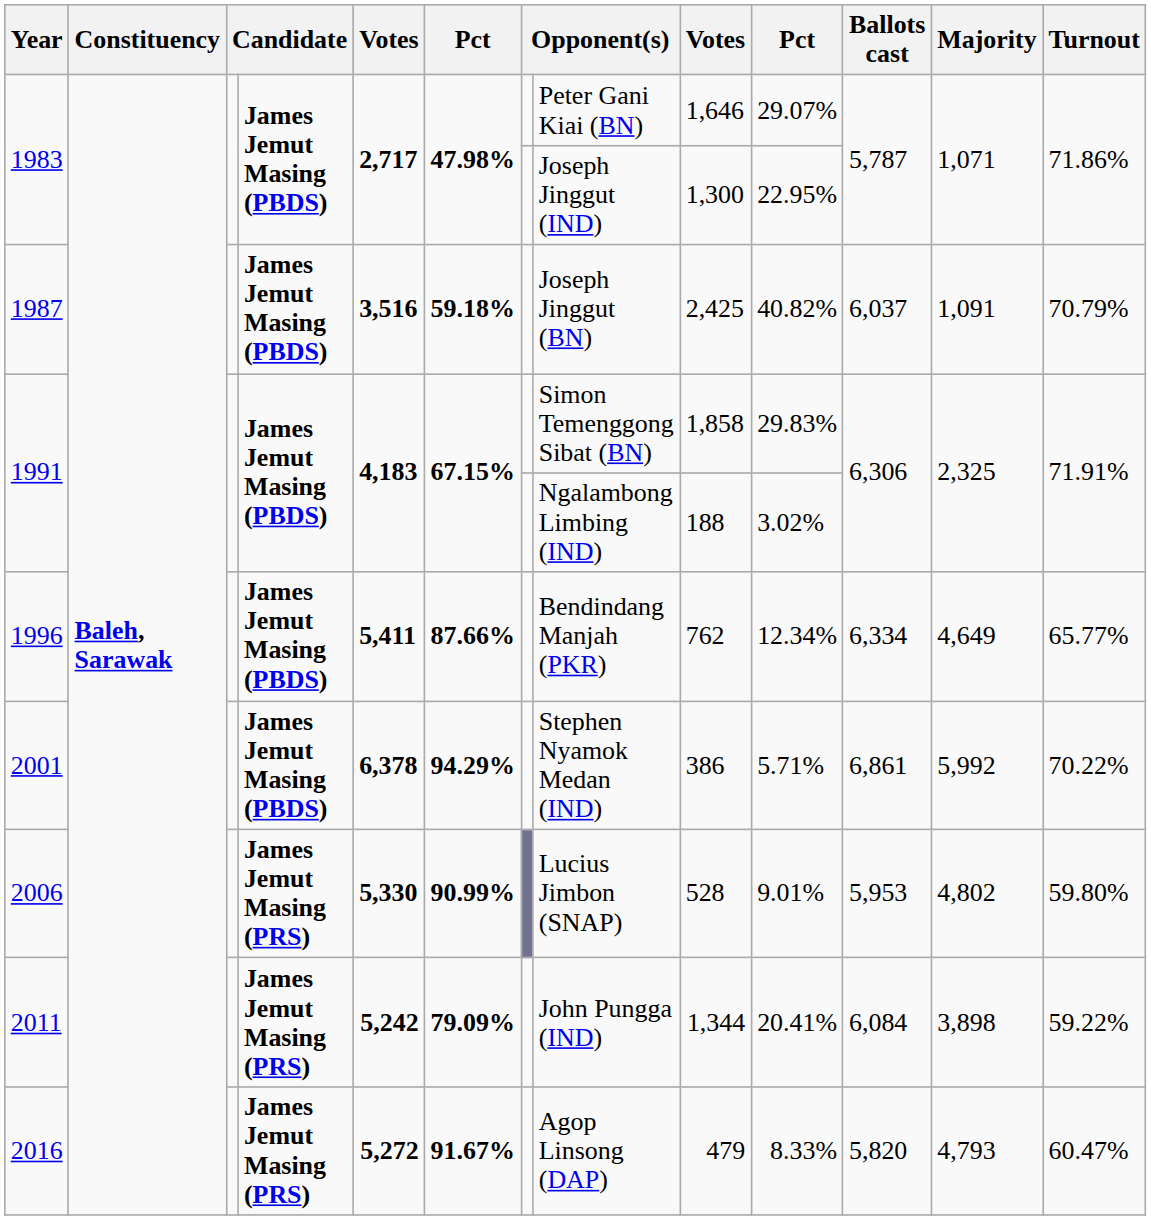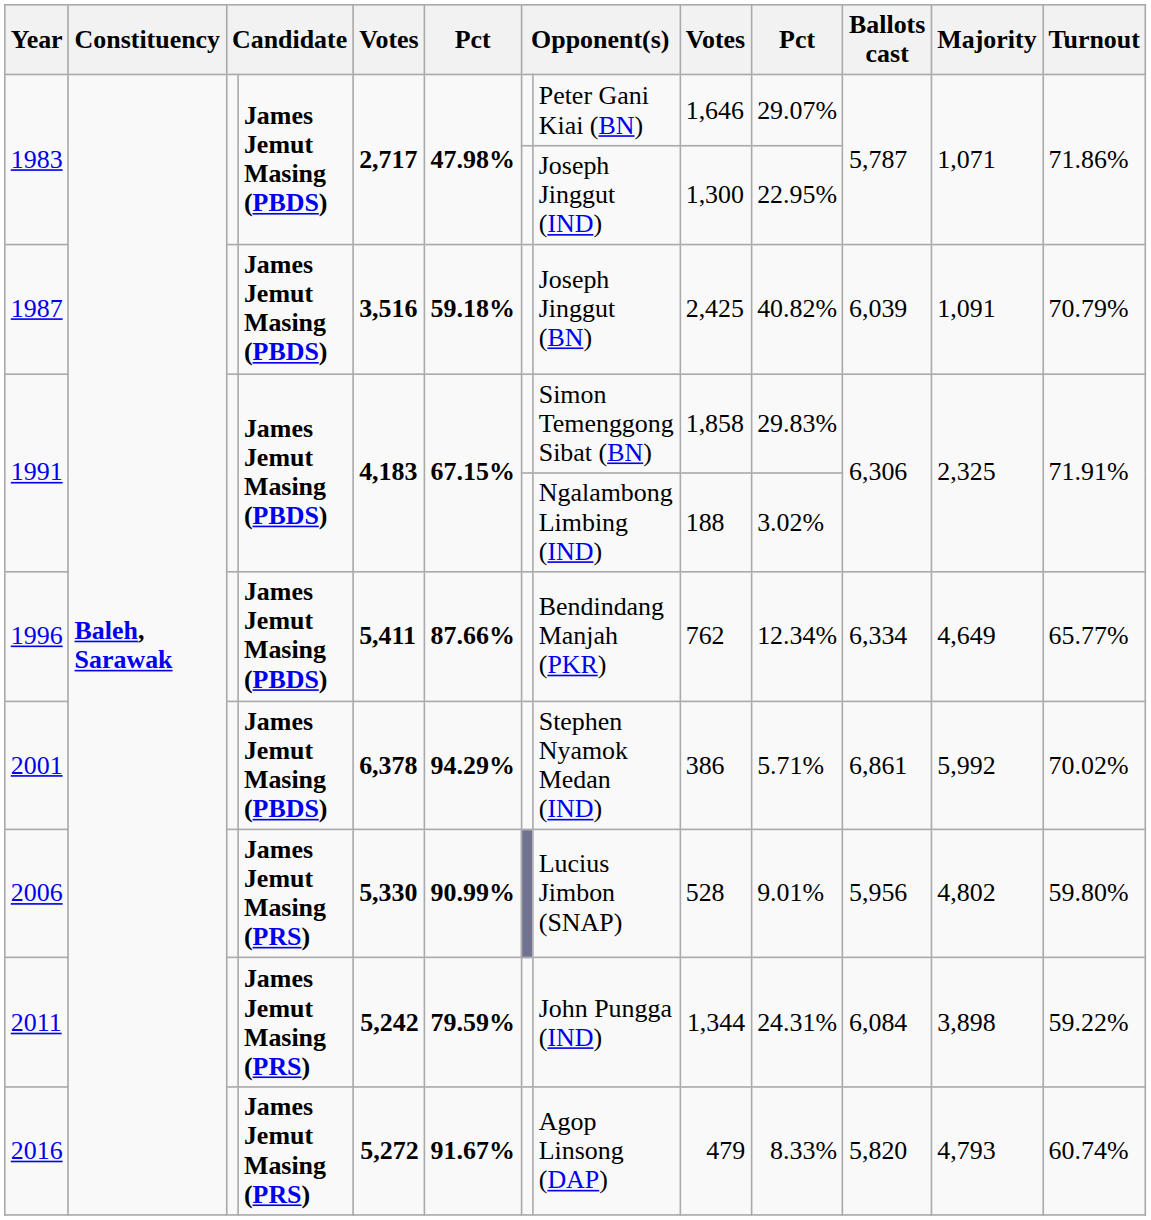 <table class="wikitable">
 <tr>
 <th>Year</th>
 <th>Constituency</th>
 <th colspan="2">Candidate</th>
 <th>Votes</th>
 <th>Pct</th>
 <th colspan="2">Opponent(s)</th>
 <th>Votes</th>
 <th>Pct</th>
 <th>Ballots cast</th>
 <th>Majority</th>
 <th>Turnout</th>
 </tr>
 <tr>
 <td rowspan="2"><a href='#'>1983</a></td>
 <td rowspan="10"><strong><a href='#'>Baleh</a>, <a href='#'>Sarawak</a></strong></td>
 <td rowspan="2" ></td>
 <td rowspan="2"><strong>James Jemut Masing (<a href='#'>PBDS</a>)</strong></td>
 <td rowspan="2"><strong>2,717</strong></td>
 <td rowspan="2"><strong>47.98%</strong></td>
 <td></td>
 <td>Peter Gani Kiai (<a href='#'>BN</a>)</td>
 <td>1,646</td>
 <td>29.07%</td>
 <td rowspan="2">5,787</td>
 <td rowspan="2">1,071</td>
 <td rowspan="2">71.86%</td>
 </tr>
 <tr>
 <td></td>
 <td>Joseph Jinggut (<a href='#'>IND</a>)</td>
 <td>1,300</td>
 <td>22.95%</td>
 </tr>
 <tr>
 <td><a href='#'>1987</a></td>
 <td></td>
 <td><strong>James Jemut Masing (<a href='#'>PBDS</a>)</strong></td>
 <td><strong>3,516</strong></td>
 <td><strong>59.18%</strong></td>
 <td></td>
 <td>Joseph Jinggut (<a href='#'>BN</a>)</td>
 <td>2,425</td>
 <td>40.82%</td>
-<td>6,037</td>
+<td>6,039</td>
 <td>1,091</td>
 <td>70.79%</td>
 </tr>
 <tr>
 <td rowspan="2"><a href='#'>1991</a></td>
 <td rowspan="2" ></td>
 <td rowspan="2"><strong>James Jemut Masing (<a href='#'>PBDS</a>)</strong></td>
 <td rowspan="2"><strong>4,183</strong></td>
 <td rowspan="2"><strong>67.15%</strong></td>
 <td></td>
 <td>Simon Temenggong Sibat (<a href='#'>BN</a>)</td>
 <td>1,858</td>
 <td>29.83%</td>
 <td rowspan="2">6,306</td>
 <td rowspan="2">2,325</td>
 <td rowspan="2">71.91%</td>
 </tr>
 <tr>
 <td></td>
 <td>Ngalambong Limbing (<a href='#'>IND</a>)</td>
 <td>188</td>
 <td>3.02%</td>
 </tr>
 <tr>
 <td><a href='#'>1996</a></td>
 <td></td>
 <td><strong>James Jemut Masing (<a href='#'>PBDS</a>)</strong></td>
 <td><strong>5,411</strong></td>
 <td><strong>87.66%</strong></td>
 <td></td>
 <td>Bendindang Manjah (<a href='#'>PKR</a>)</td>
 <td>762</td>
 <td>12.34%</td>
 <td>6,334</td>
 <td>4,649</td>
 <td>65.77%</td>
 </tr>
 <tr>
 <td><a href='#'>2001</a></td>
 <td></td>
 <td><strong>James Jemut Masing (<a href='#'>PBDS</a>)</strong></td>
 <td><strong>6,378</strong></td>
 <td><strong>94.29%</strong></td>
 <td></td>
 <td>Stephen Nyamok Medan (<a href='#'>IND</a>)</td>
 <td>386</td>
 <td>5.71%</td>
 <td>6,861</td>
 <td>5,992</td>
-<td>70.22%</td>
+<td>70.02%</td>
 </tr>
 <tr>
 <td><a href='#'>2006</a></td>
 <td></td>
 <td><strong>James Jemut Masing (<a href='#'>PRS</a>)</strong></td>
 <td><strong>5,330</strong></td>
 <td><strong>90.99%</strong></td>
 <td {td bgcolor="#717190"}}></td>
 <td>Lucius Jimbon (SNAP)</td>
 <td>528</td>
 <td>9.01%</td>
-<td>5,953</td>
+<td>5,956</td>
 <td>4,802</td>
 <td>59.80%</td>
 </tr>
 <tr>
 <td><a href='#'>2011</a></td>
 <td></td>
 <td><strong>James Jemut Masing (<a href='#'>PRS</a>)</strong></td>
 <td align=right><strong>5,242</strong></td>
-<td><strong>79.09%</strong></td>
+<td><strong>79.59%</strong></td>
 <td></td>
 <td>John Pungga (<a href='#'>IND</a>)</td>
 <td align=right>1,344</td>
-<td>20.41%</td>
+<td>24.31%</td>
 <td>6,084</td>
 <td>3,898</td>
 <td>59.22%</td>
 </tr>
 <tr>
 <td><a href='#'>2016</a></td>
 <td></td>
 <td><strong>James Jemut Masing (<a href='#'>PRS</a>)</strong></td>
 <td align=right><strong>5,272</strong></td>
 <td><strong>91.67%</strong></td>
 <td></td>
 <td>Agop Linsong (<a href='#'>DAP</a>)</td>
 <td align=right>479</td>
 <td align=right>8.33%</td>
 <td>5,820</td>
 <td>4,793</td>
-<td>60.47%</td>
+<td>60.74%</td>
 </tr>
 </table>
